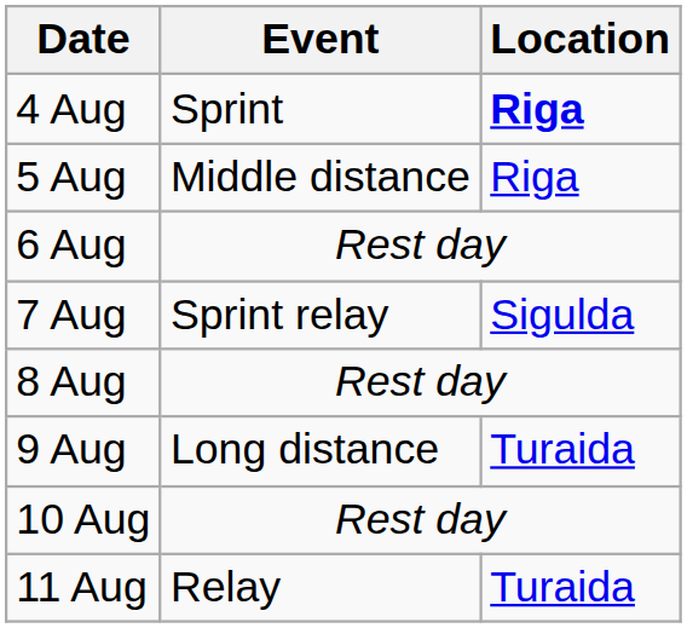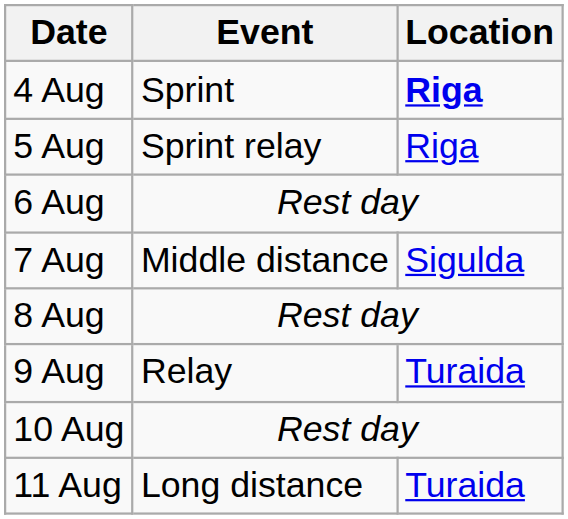 <table class="wikitable">
 <tr>
 <th>Date</th>
 <th>Event</th>
 <th>Location</th>
 </tr>
 <tr>
 <td>4 Aug</td>
 <td>Sprint</td>
 <td><strong><a href='#'>Riga</a></strong></td>
 </tr>
 <tr>
 <td>5 Aug</td>
-<td>Middle distance</td>
+<td>Sprint relay</td>
 <td><a href='#'>Riga</a></td>
 </tr>
 <tr>
 <td>6 Aug</td>
 <td colspan="2" style="text-align:center;"><em>Rest day</em></td>
 </tr>
 <tr>
 <td>7 Aug</td>
-<td>Sprint relay</td>
+<td>Middle distance</td>
 <td><a href='#'>Sigulda</a></td>
 </tr>
 <tr>
 <td>8 Aug</td>
 <td colspan="2" style="text-align:center;"><em>Rest day</em></td>
 </tr>
 <tr>
 <td>9 Aug</td>
-<td>Long distance</td>
+<td>Relay</td>
 <td><a href='#'>Turaida</a></td>
 </tr>
 <tr>
 <td>10 Aug</td>
 <td colspan="2" style="text-align:center;"><em>Rest day</em></td>
 </tr>
 <tr>
 <td>11 Aug</td>
-<td>Relay</td>
+<td>Long distance</td>
 <td><a href='#'>Turaida</a></td>
 </tr>
 </table>
